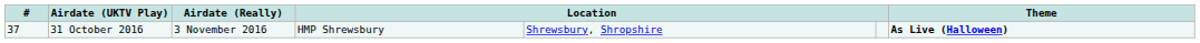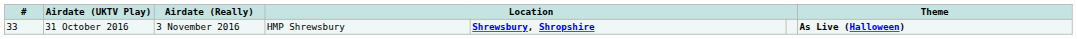 <table class="wikitable" id="series_list" style="width:95%;">
 <tr>
 <th style="background:#c5e4e1;">#</th>
 <th style="background:#c5e4e1; width:150px;">Airdate (UKTV Play)</th>
 <th style="background:#c5e4e1; width:150px;">Airdate (Really)</th>
 <th style="background:#c5e4e1;" colspan="3">Location</th>
 <th style="background:#c5e4e1;">Theme</th>
 </tr>
 <tr style="background:#eff8f7;">
-<td>37</td>
+<td>33</td>
 <td>31 October 2016</td>
 <td>3 November 2016</td>
 <td>HMP Shrewsbury</td>
-<td><a href='#'>Shrewsbury</a>, <a href='#'>Shropshire</a></td>
+<td><strong><a href='#'>Shrewsbury</a>, <a href='#'>Shropshire</a></strong></td>
 <td></td>
 <td><strong>As Live (<a href='#'>Halloween</a>)</strong></td>
 </tr>
 </table>
